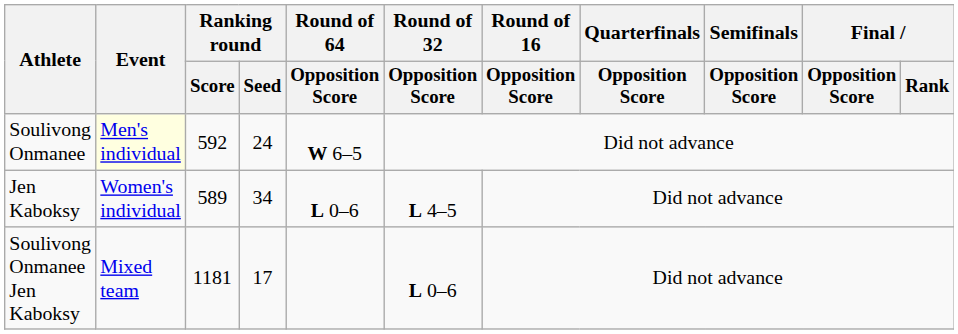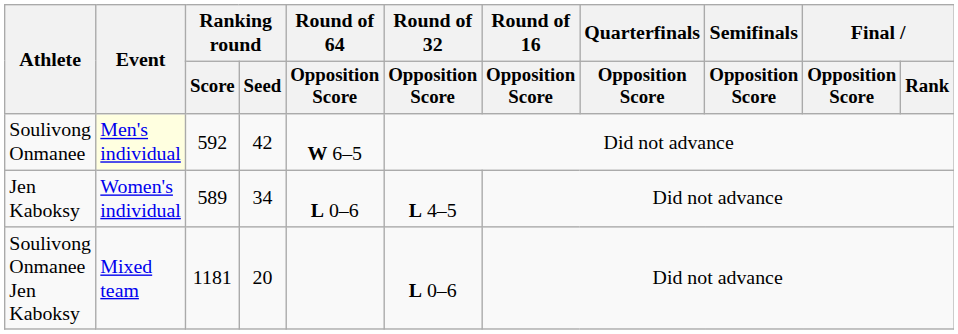 <table class="wikitable" style="font-size:90%; text-align:center;">
 <tr>
 <th rowspan="2">Athlete</th>
 <th rowspan="2">Event</th>
 <th colspan="2">Ranking round</th>
 <th>Round of 64</th>
 <th>Round of 32</th>
 <th>Round of 16</th>
 <th>Quarterfinals</th>
 <th>Semifinals</th>
 <th colspan=2>Final / </th>
 </tr>
 <tr style=font-size:95%>
 <th>Score</th>
 <th>Seed</th>
 <th>Opposition<br>Score</th>
 <th>Opposition<br>Score</th>
 <th>Opposition<br>Score</th>
 <th>Opposition<br>Score</th>
 <th>Opposition<br>Score</th>
 <th>Opposition<br>Score</th>
 <th>Rank</th>
 </tr>
 <tr>
 <td align=left>Soulivong Onmanee</td>
 <td align=left style="background: lightyellow;"><a href='#'>Men's individual</a></td>
 <td>592</td>
-<td>24</td>
+<td>42</td>
 <td><br><strong>W</strong> 6–5</td>
 <td colspan=6>Did not advance</td>
 </tr>
 <tr>
 <td align=left>Jen Kaboksy</td>
 <td align=left><a href='#'>Women's individual</a></td>
 <td>589</td>
 <td>34</td>
 <td><br><strong>L</strong> 0–6</td>
 <td><br><strong>L</strong> 4–5</td>
 <td colspan=5>Did not advance</td>
 </tr>
 <tr>
 <td align=left>Soulivong Onmanee<br>Jen Kaboksy</td>
 <td align=left><a href='#'>Mixed team</a></td>
 <td>1181</td>
-<td>17</td>
+<td>20</td>
 <td></td>
 <td><br><strong>L</strong> 0–6</td>
 <td colspan=5>Did not advance</td>
 </tr>
 </table>
